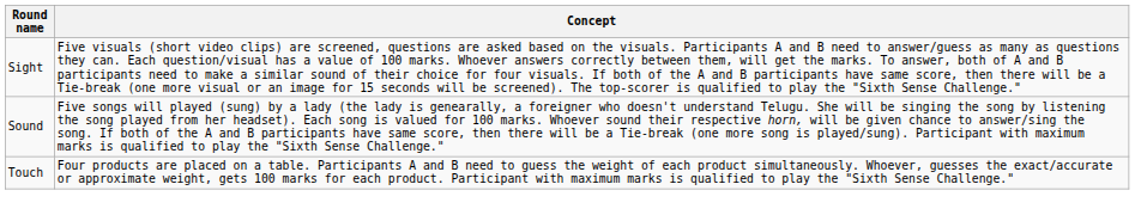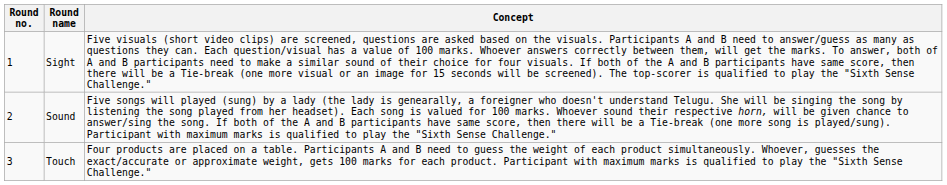 <table class="wikitable sortable">
 <tr>
+<th>Round no.</th>
 <th>Round name</th>
 <th>Concept</th>
 </tr>
 <tr>
+<td>1</td>
 <td>Sight</td>
 <td>Five visuals (short video clips) are screened, questions are asked based on the visuals. Participants A and B need to answer/guess as many as questions they can. Each question/visual has a value of 100 marks. Whoever answers correctly between them, will get the marks. To answer, both of A and B participants need to make a similar sound of their choice for four visuals. If both of the A and B participants have same score, then there will be a Tie-break (one more visual or an image for 15 seconds will be screened). The top-scorer is qualified to play the "Sixth Sense Challenge."</td>
 </tr>
 <tr>
+<td>2</td>
 <td>Sound</td>
 <td>Five songs will played (sung) by a lady (the lady is genearally, a foreigner who doesn't understand Telugu. She will be singing the song by listening the song played from her headset). Each song is valued for 100 marks. Whoever sound their respective <em>horn,</em> will be given chance to answer/sing the song. If both of the A and B participants have same score, then there will be a Tie-break (one more song is played/sung). Participant with maximum marks is qualified to play the "Sixth Sense Challenge."</td>
 </tr>
 <tr>
+<td>3</td>
 <td>Touch</td>
 <td>Four products are placed on a table. Participants A and B need to guess the weight of each product simultaneously. Whoever, guesses the exact/accurate or approximate weight, gets 100 marks for each product. Participant with maximum marks is qualified to play the "Sixth Sense Challenge."</td>
 </tr>
 </table>
